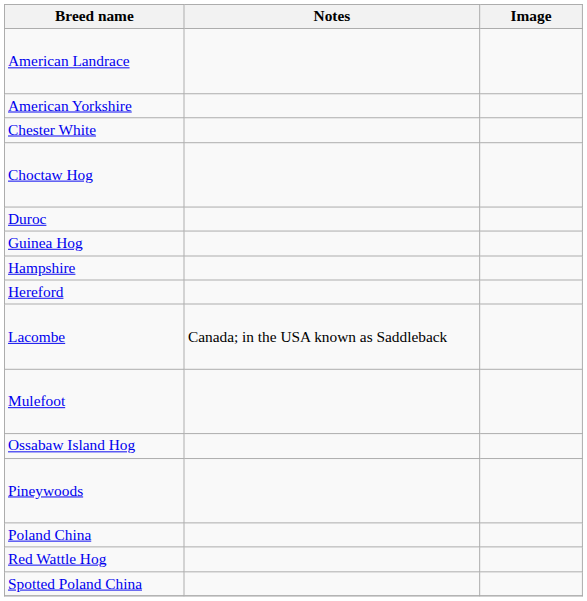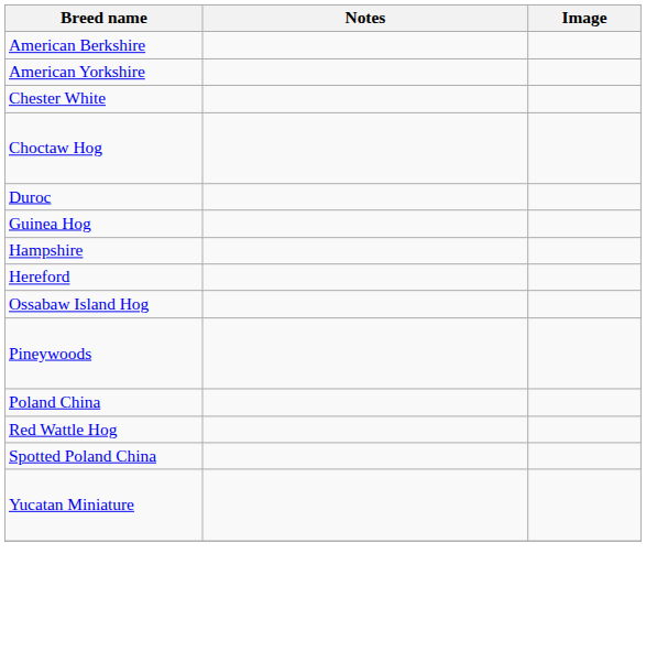 <table class=wikitable>
 <tr>
 <th style="width: 180px;">Breed name</th>
 <th style="width: 300px;">Notes</th>
 <th style="width: 100px;">Image</th>
 </tr>
 <tr>
-<td><a href='#'>American Landrace</a></td>
+<td><a href='#'>American Berkshire</a></td>
 <td></td>
-<td style="height: 60px;"></td>
+<td></td>
 </tr>
 <tr>
 <td><a href='#'>American Yorkshire</a></td>
 <td></td>
 <td></td>
 </tr>
 <tr>
 <td><a href='#'>Chester White</a></td>
 <td></td>
 <td></td>
 </tr>
 <tr>
 <td><a href='#'>Choctaw Hog</a></td>
 <td></td>
 <td style="height: 60px;"></td>
 </tr>
 <tr>
 <td><a href='#'>Duroc</a></td>
 <td></td>
 <td></td>
 </tr>
 <tr>
 <td><a href='#'>Guinea Hog</a></td>
 <td></td>
 <td></td>
 </tr>
 <tr>
 <td><a href='#'>Hampshire</a></td>
 <td></td>
 <td></td>
 </tr>
 <tr>
 <td><a href='#'>Hereford</a></td>
 <td></td>
 <td></td>
 </tr>
 <tr>
-<td><a href='#'>Lacombe</a></td>
-<td>Canada; in the USA known as Saddleback</td>
-<td style="height: 60px;"></td>
-</tr>
-<tr>
-<td><a href='#'>Mulefoot</a></td>
-<td></td>
-<td style="height: 60px;"></td>
-</tr>
-<tr>
 <td><a href='#'>Ossabaw Island Hog</a></td>
 <td></td>
 <td></td>
 </tr>
 <tr>
 <td><a href='#'>Pineywoods</a></td>
 <td></td>
 <td style="height: 60px;"></td>
 </tr>
 <tr>
 <td><a href='#'>Poland China</a></td>
 <td></td>
 <td></td>
 </tr>
 <tr>
 <td><a href='#'>Red Wattle Hog</a></td>
 <td></td>
 <td></td>
 </tr>
 <tr>
 <td><a href='#'>Spotted Poland China</a></td>
 <td></td>
 <td></td>
 </tr>
 <tr>
+<td><a href='#'>Yucatan Miniature</a></td>
+<td></td>
+<td style="height: 60px;"></td>
+</tr>
+<tr>
 </tr>
 </table>
